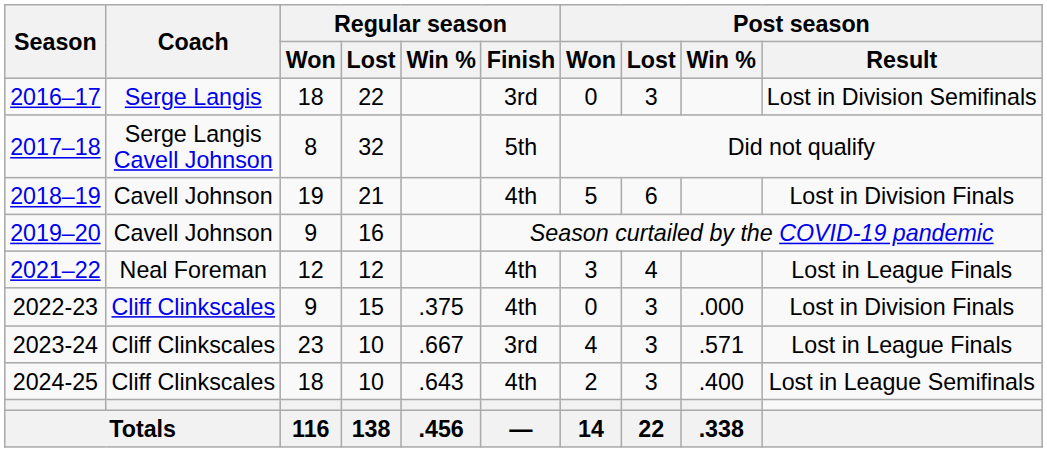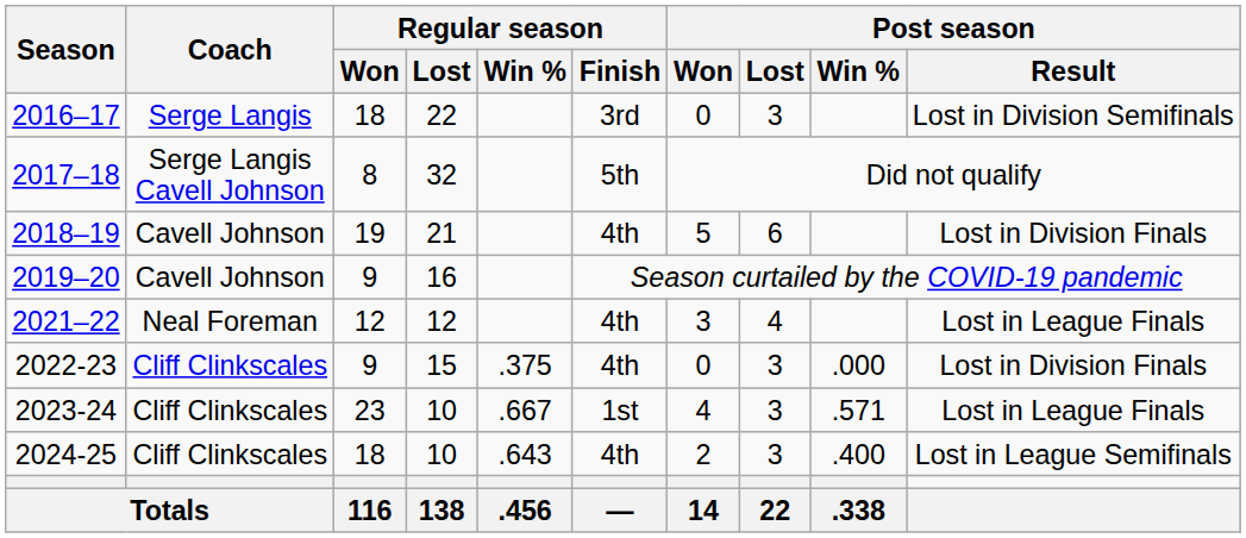 <table class="wikitable" style="font-size: 95%; text-align:center;">
 <tr>
 <th rowspan="2">Season</th>
 <th rowspan="2">Coach</th>
 <th colspan="4">Regular season</th>
 <th colspan="4">Post season</th>
 </tr>
 <tr>
 <th>Won</th>
 <th>Lost</th>
 <th>Win %</th>
 <th>Finish</th>
 <th>Won</th>
 <th>Lost</th>
 <th>Win %</th>
 <th>Result</th>
 </tr>
 <tr>
 <td><a href='#'>2016–17</a></td>
 <td><a href='#'>Serge Langis</a></td>
 <td>18</td>
 <td>22</td>
 <td></td>
 <td>3rd</td>
 <td>0</td>
 <td>3</td>
 <td></td>
 <td>Lost in Division Semifinals</td>
 </tr>
 <tr>
 <td><a href='#'>2017–18</a></td>
 <td>Serge Langis<br><a href='#'>Cavell Johnson</a></td>
 <td>8</td>
 <td>32</td>
 <td></td>
 <td>5th</td>
 <td colspan=4>Did not qualify</td>
 </tr>
 <tr>
 <td><a href='#'>2018–19</a></td>
 <td>Cavell Johnson</td>
 <td>19</td>
 <td>21</td>
 <td></td>
 <td>4th</td>
 <td>5</td>
 <td>6</td>
 <td></td>
 <td>Lost in Division Finals</td>
 </tr>
 <tr>
 <td><a href='#'>2019–20</a></td>
 <td>Cavell Johnson</td>
 <td>9</td>
 <td>16</td>
 <td></td>
 <td colspan=5><em>Season curtailed by the <a href='#'>COVID-19 pandemic</a></em></td>
 </tr>
 <tr>
 <td><a href='#'>2021–22</a></td>
 <td>Neal Foreman</td>
 <td>12</td>
 <td>12</td>
 <td></td>
 <td>4th</td>
 <td>3</td>
 <td>4</td>
 <td></td>
 <td>Lost in League Finals</td>
 </tr>
 <tr>
 <td>2022-23</td>
 <td><a href='#'>Cliff Clinkscales</a></td>
 <td>9</td>
 <td>15</td>
 <td>.375</td>
 <td>4th</td>
 <td>0</td>
 <td>3</td>
 <td>.000</td>
 <td>Lost in Division Finals</td>
 </tr>
 <tr>
 <td>2023-24</td>
 <td>Cliff Clinkscales</td>
 <td>23</td>
 <td>10</td>
 <td>.667</td>
-<td>3rd</td>
+<td>1st</td>
 <td>4</td>
 <td>3</td>
 <td>.571</td>
 <td>Lost in League Finals</td>
 </tr>
 <tr>
 <td>2024-25</td>
 <td>Cliff Clinkscales</td>
 <td>18</td>
 <td>10</td>
 <td>.643</td>
 <td>4th</td>
 <td>2</td>
 <td>3</td>
 <td>.400</td>
 <td>Lost in League Semifinals</td>
 </tr>
 <tr>
 <th></th>
 <th></th>
 <th></th>
 <th></th>
 <th></th>
 <th></th>
 <th></th>
 <th></th>
 <th></th>
 <td></td>
 </tr>
 <tr>
 <th colspan="2">Totals</th>
 <th>116</th>
 <th>138</th>
 <th>.456</th>
 <th>—</th>
 <th>14</th>
 <th>22</th>
 <th>.338</th>
 <th></th>
 </tr>
 </table>
